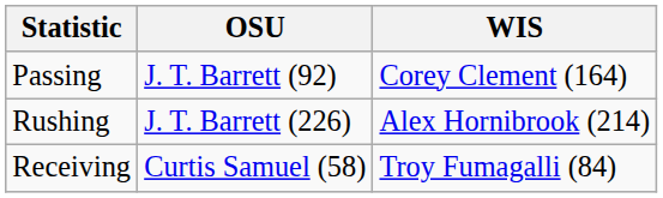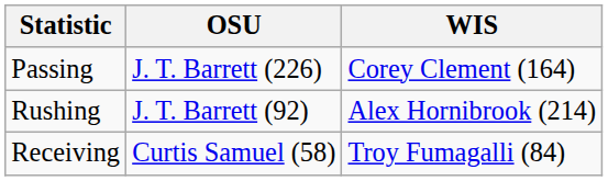 <table class="wikitable">
 <tr>
 <th>Statistic</th>
 <th>OSU</th>
 <th>WIS</th>
 </tr>
 <tr>
 <td>Passing</td>
-<td><a href='#'>J. T. Barrett</a> (92)</td>
+<td><a href='#'>J. T. Barrett</a> (226)</td>
 <td><a href='#'>Corey Clement</a> (164)</td>
 </tr>
 <tr>
 <td>Rushing</td>
-<td><a href='#'>J. T. Barrett</a> (226)</td>
+<td><a href='#'>J. T. Barrett</a> (92)</td>
 <td><a href='#'>Alex Hornibrook</a> (214)</td>
 </tr>
 <tr>
 <td>Receiving</td>
 <td><a href='#'>Curtis Samuel</a> (58)</td>
 <td><a href='#'>Troy Fumagalli</a> (84)</td>
 </tr>
 </table>
